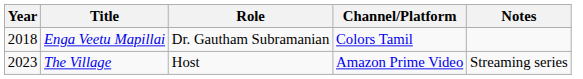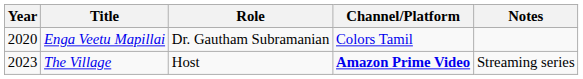 <table class="wikitable sortable">
 <tr>
 <th scope="col">Year</th>
 <th scope="col">Title</th>
 <th scope="col">Role</th>
 <th scope="col">Channel/Platform</th>
 <th scope="col">Notes</th>
 </tr>
 <tr>
-<td>2018</td>
+<td>2020</td>
 <td><em><a href='#'>Enga Veetu Mapillai</a></em></td>
 <td>Dr. Gautham Subramanian</td>
 <td><a href='#'>Colors Tamil</a></td>
 <td></td>
 </tr>
 <tr>
 <td>2023</td>
 <td><em><a href='#'>The Village</a></em></td>
 <td>Host</td>
-<td><a href='#'>Amazon Prime Video</a></td>
+<td><strong><a href='#'>Amazon Prime Video</a></strong></td>
 <td>Streaming series</td>
 </tr>
 </table>
